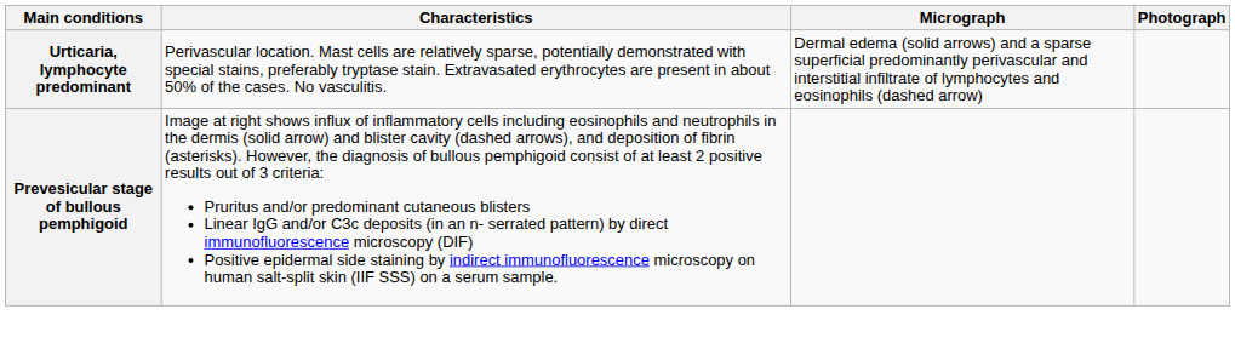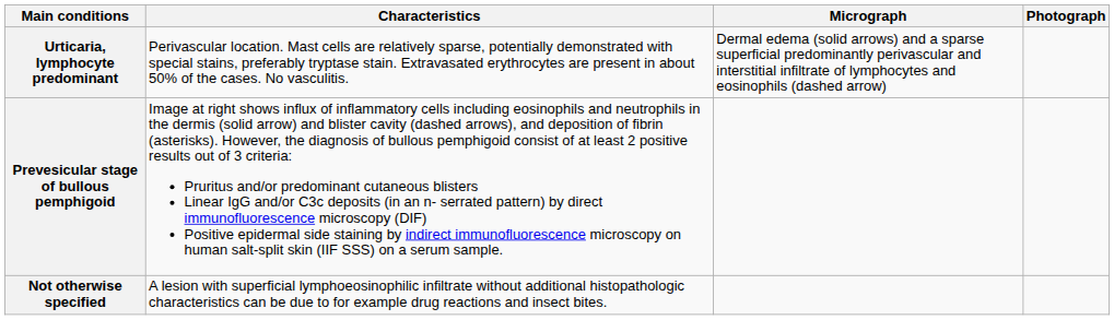 <table class="wikitable">
 <tr>
 <th>Main conditions</th>
 <th>Characteristics</th>
 <th>Micrograph</th>
 <th>Photograph</th>
 </tr>
 <tr>
 <th>Urticaria, lymphocyte predominant</th>
 <td>Perivascular location. Mast cells are relatively sparse, potentially demonstrated with special stains, preferably tryptase stain. Extravasated erythrocytes are present in about 50% of the cases. No vasculitis.</td>
 <td> Dermal edema (solid arrows) and a sparse superficial predominantly perivascular and interstitial infiltrate of lymphocytes and eosinophils (dashed arrow)</td>
 <td></td>
 </tr>
 <tr>
 <th>Prevesicular stage of bullous pemphigoid</th>
 <td>Image at right shows influx of inflammatory cells including eosinophils and neutrophils in the dermis (solid arrow) and blister cavity (dashed arrows), and deposition of fibrin (asterisks). However, the diagnosis of bullous pemphigoid consist of at least 2 positive results out of 3 criteria:<br><ul><li>Pruritus and/or predominant cutaneous blisters</li><li>Linear IgG and/or C3c deposits (in an n- serrated pattern) by direct <a href='#'>immunofluorescence</a> microscopy (DIF)</li><li>Positive epidermal side staining by <a href='#'>indirect immunofluorescence</a> microscopy on human salt-split skin (IIF SSS) on a serum sample.</li></ul></td>
 <td></td>
 <td></td>
 </tr>
+<tr>
+<th>Not otherwise specified</th>
+<td>A lesion with superficial lymphoeosinophilic infiltrate without additional histopathologic characteristics can be due to for example drug reactions and insect bites.</td>
+<td></td>
+<td></td>
+</tr>
 </table>
